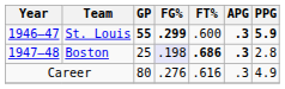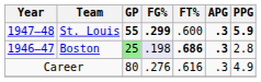 <table class="wikitable sortable" style="font-size:95%; text-align:right;">
 <tr>
 <th>Year</th>
 <th>Team</th>
 <th>GP</th>
 <th>FG%</th>
 <th>FT%</th>
 <th>APG</th>
 <th>PPG</th>
 </tr>
 <tr>
-<td style="text-align:left;"><a href='#'>1946–47</a></td>
+<td style="text-align:left;"><a href='#'>1947–48</a></td>
 <td style="text-align:left;"><a href='#'>St. Louis</a></td>
 <td><strong>55</strong></td>
 <td><strong>.299</strong></td>
 <td>.600</td>
 <td><strong>.3</strong></td>
 <td><strong>5.9</strong></td>
 </tr>
 <tr>
-<td style="text-align:left;"><a href='#'>1947–48</a></td>
+<td style="text-align:left;"><a href='#'>1946–47</a></td>
 <td style="text-align:left;"><a href='#'>Boston</a></td>
-<td>25</td>
+<td style="background: lightgreen;">25</td>
 <td style="background: lavender;">.198</td>
 <td><strong>.686</strong></td>
 <td><strong>.3</strong></td>
 <td>2.8</td>
 </tr>
 <tr>
 <td style="text-align:center;" colspan="2">Career</td>
 <td>80</td>
 <td>.276</td>
 <td>.616</td>
 <td>.3</td>
 <td>4.9</td>
 </tr>
 <tr>
 </tr>
 </table>
